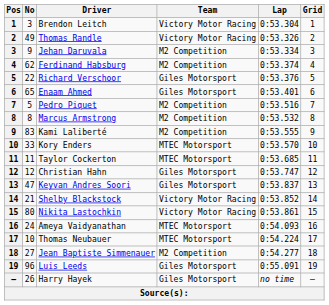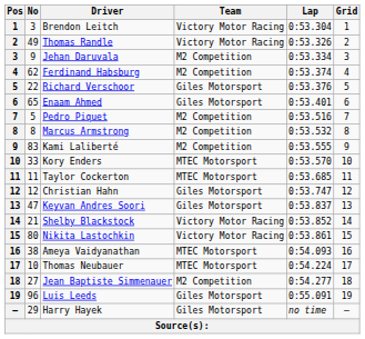 <table class="wikitable" style="font-size: 85%">
 <tr>
 <th>Pos</th>
 <th>No</th>
 <th>Driver</th>
 <th>Team</th>
 <th>Lap</th>
 <th>Grid</th>
 </tr>
 <tr>
 <th>1</th>
 <td style="text-align:center;">3</td>
 <td> Brendon Leitch</td>
 <td>Victory Motor Racing</td>
 <td>0:53.304</td>
 <td style="text-align:center;">1</td>
 </tr>
 <tr>
 <th>2</th>
 <td style="text-align:center;">49</td>
 <td> <a href='#'>Thomas Randle</a></td>
 <td>Victory Motor Racing</td>
 <td>0:53.326</td>
 <td style="text-align:center;">2</td>
 </tr>
 <tr>
 <th>3</th>
 <td style="text-align:center;">9</td>
 <td> <a href='#'>Jehan Daruvala</a></td>
 <td>M2 Competition</td>
 <td>0:53.334</td>
 <td style="text-align:center;">3</td>
 </tr>
 <tr>
 <th>4</th>
 <td style="text-align:center;">62</td>
 <td> <a href='#'>Ferdinand Habsburg</a></td>
 <td>M2 Competition</td>
 <td>0:53.374</td>
 <td style="text-align:center;">4</td>
 </tr>
 <tr>
 <th>5</th>
 <td style="text-align:center;">22</td>
 <td> <a href='#'>Richard Verschoor</a></td>
 <td>Giles Motorsport</td>
 <td>0:53.376</td>
 <td style="text-align:center;">5</td>
 </tr>
 <tr>
 <th>6</th>
 <td style="text-align:center;">65</td>
 <td> <a href='#'>Enaam Ahmed</a></td>
 <td>Giles Motorsport</td>
 <td>0:53.401</td>
 <td style="text-align:center;">6</td>
 </tr>
 <tr>
 <th>7</th>
 <td style="text-align:center;">5</td>
 <td> <a href='#'>Pedro Piquet</a></td>
 <td>M2 Competition</td>
 <td>0:53.516</td>
 <td style="text-align:center;">7</td>
 </tr>
 <tr>
 <th>8</th>
 <td style="text-align:center;">8</td>
 <td> <a href='#'>Marcus Armstrong</a></td>
 <td>M2 Competition</td>
 <td>0:53.532</td>
 <td style="text-align:center;">8</td>
 </tr>
 <tr>
 <th>9</th>
 <td style="text-align:center;">83</td>
 <td> Kami Laliberté</td>
 <td>M2 Competition</td>
 <td>0:53.555</td>
 <td style="text-align:center;">9</td>
 </tr>
 <tr>
 <th>10</th>
 <td style="text-align:center;">33</td>
 <td> Kory Enders</td>
 <td>MTEC Motorsport</td>
 <td>0:53.570</td>
 <td style="text-align:center;">10</td>
 </tr>
 <tr>
 <th>11</th>
 <td style="text-align:center;">11</td>
 <td> Taylor Cockerton</td>
 <td>MTEC Motorsport</td>
 <td>0:53.685</td>
 <td style="text-align:center;">11</td>
 </tr>
 <tr>
 <th>12</th>
 <td style="text-align:center;">12</td>
 <td> Christian Hahn</td>
 <td>Giles Motorsport</td>
 <td>0:53.747</td>
 <td style="text-align:center;">12</td>
 </tr>
 <tr>
 <th>13</th>
 <td style="text-align:center;">47</td>
 <td> <a href='#'>Keyvan Andres Soori</a></td>
 <td>Giles Motorsport</td>
 <td>0:53.837</td>
 <td style="text-align:center;">13</td>
 </tr>
 <tr>
 <th>14</th>
 <td style="text-align:center;">21</td>
 <td> <a href='#'>Shelby Blackstock</a></td>
 <td>Victory Motor Racing</td>
 <td>0:53.852</td>
 <td style="text-align:center;">14</td>
 </tr>
 <tr>
 <th>15</th>
 <td style="text-align:center;">80</td>
 <td> <a href='#'>Nikita Lastochkin</a></td>
 <td>Victory Motor Racing</td>
 <td>0:53.861</td>
 <td style="text-align:center;">15</td>
 </tr>
 <tr>
 <th>16</th>
-<td style="text-align:center;">24</td>
+<td style="text-align:center;">38</td>
 <td> Ameya Vaidyanathan</td>
 <td>MTEC Motorsport</td>
 <td>0:54.093</td>
 <td style="text-align:center;">16</td>
 </tr>
 <tr>
 <th>17</th>
 <td style="text-align:center;">10</td>
 <td> Thomas Neubauer</td>
 <td>MTEC Motorsport</td>
 <td>0:54.224</td>
 <td style="text-align:center;">17</td>
 </tr>
 <tr>
 <th>18</th>
 <td style="text-align:center;">27</td>
 <td> <a href='#'>Jean Baptiste Simmenauer</a></td>
 <td>M2 Competition</td>
 <td>0:54.277</td>
 <td style="text-align:center;">18</td>
 </tr>
 <tr>
 <th>19</th>
 <td style="text-align:center;">96</td>
 <td> <a href='#'>Luis Leeds</a></td>
 <td>Giles Motorsport</td>
 <td>0:55.091</td>
 <td style="text-align:center;">19</td>
 </tr>
 <tr>
 <th>–</th>
-<td style="text-align:center;">26</td>
+<td style="text-align:center;">29</td>
 <td> Harry Hayek</td>
 <td>Giles Motorsport</td>
 <td><em>no time</em></td>
 <td style="text-align:center;">–</td>
 </tr>
 <tr>
 <th colspan="6">Source(s): </th>
 </tr>
 </table>
